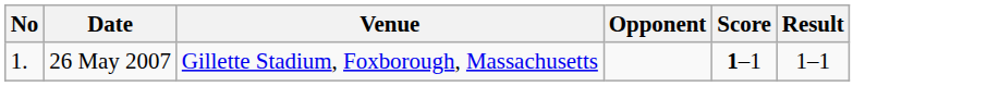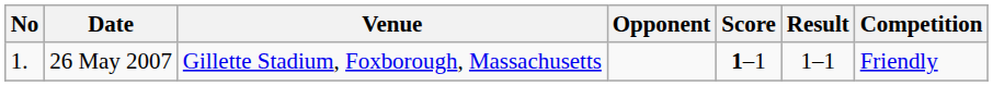 <table class="wikitable" style="font-size:85%;">
 <tr>
 <th>No</th>
 <th>Date</th>
 <th>Venue</th>
 <th>Opponent</th>
 <th>Score</th>
 <th>Result</th>
+<th>Competition</th>
 </tr>
 <tr>
 <td>1.</td>
 <td>26 May 2007</td>
 <td><a href='#'>Gillette Stadium</a>, <a href='#'>Foxborough</a>, <a href='#'>Massachusetts</a></td>
 <td></td>
 <td align=center><strong>1</strong>–1</td>
 <td align=center>1–1</td>
+<td><a href='#'>Friendly</a></td>
 </tr>
 </table>
